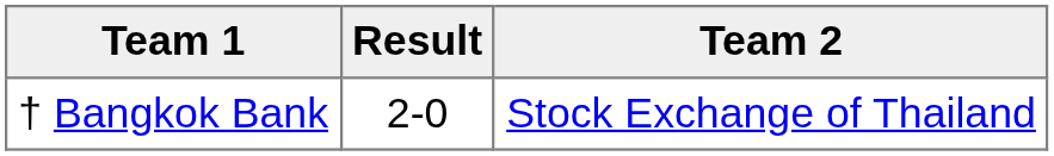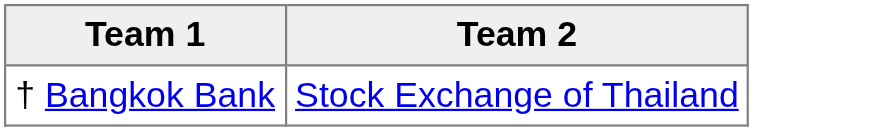 <table border="1" cellpadding="4" cellspacing="0" style="text-align:center; border-collapse:collapse;">
 <tr style="background:#efefef;">
 <th>Team 1</th>
-<th>Result</th>
 <th>Team 2</th>
 </tr>
 <tr style="">
 <td>† <a href='#'>Bangkok Bank</a></td>
-<td>2-0</td>
 <td><a href='#'>Stock Exchange of Thailand</a></td>
 </tr>
 </table>
